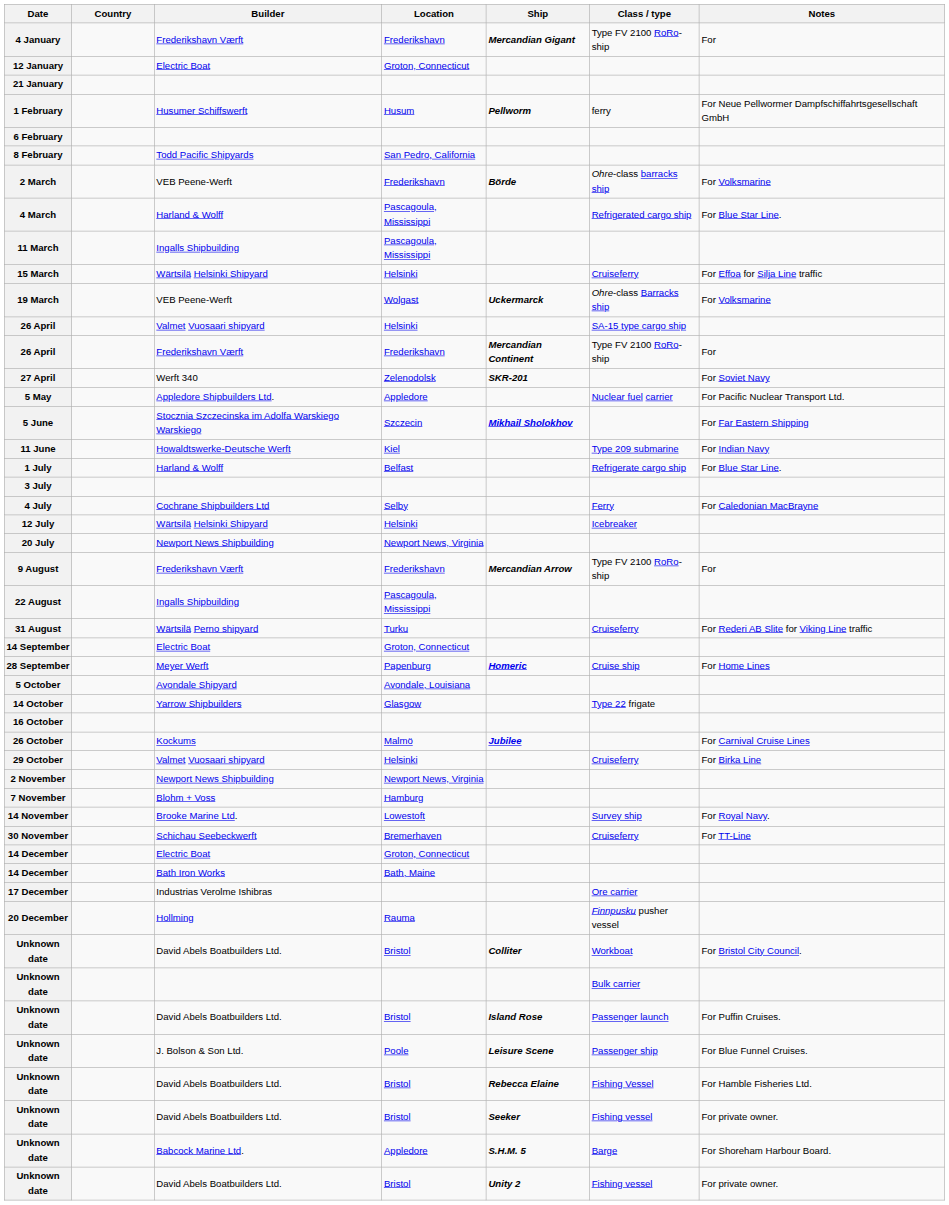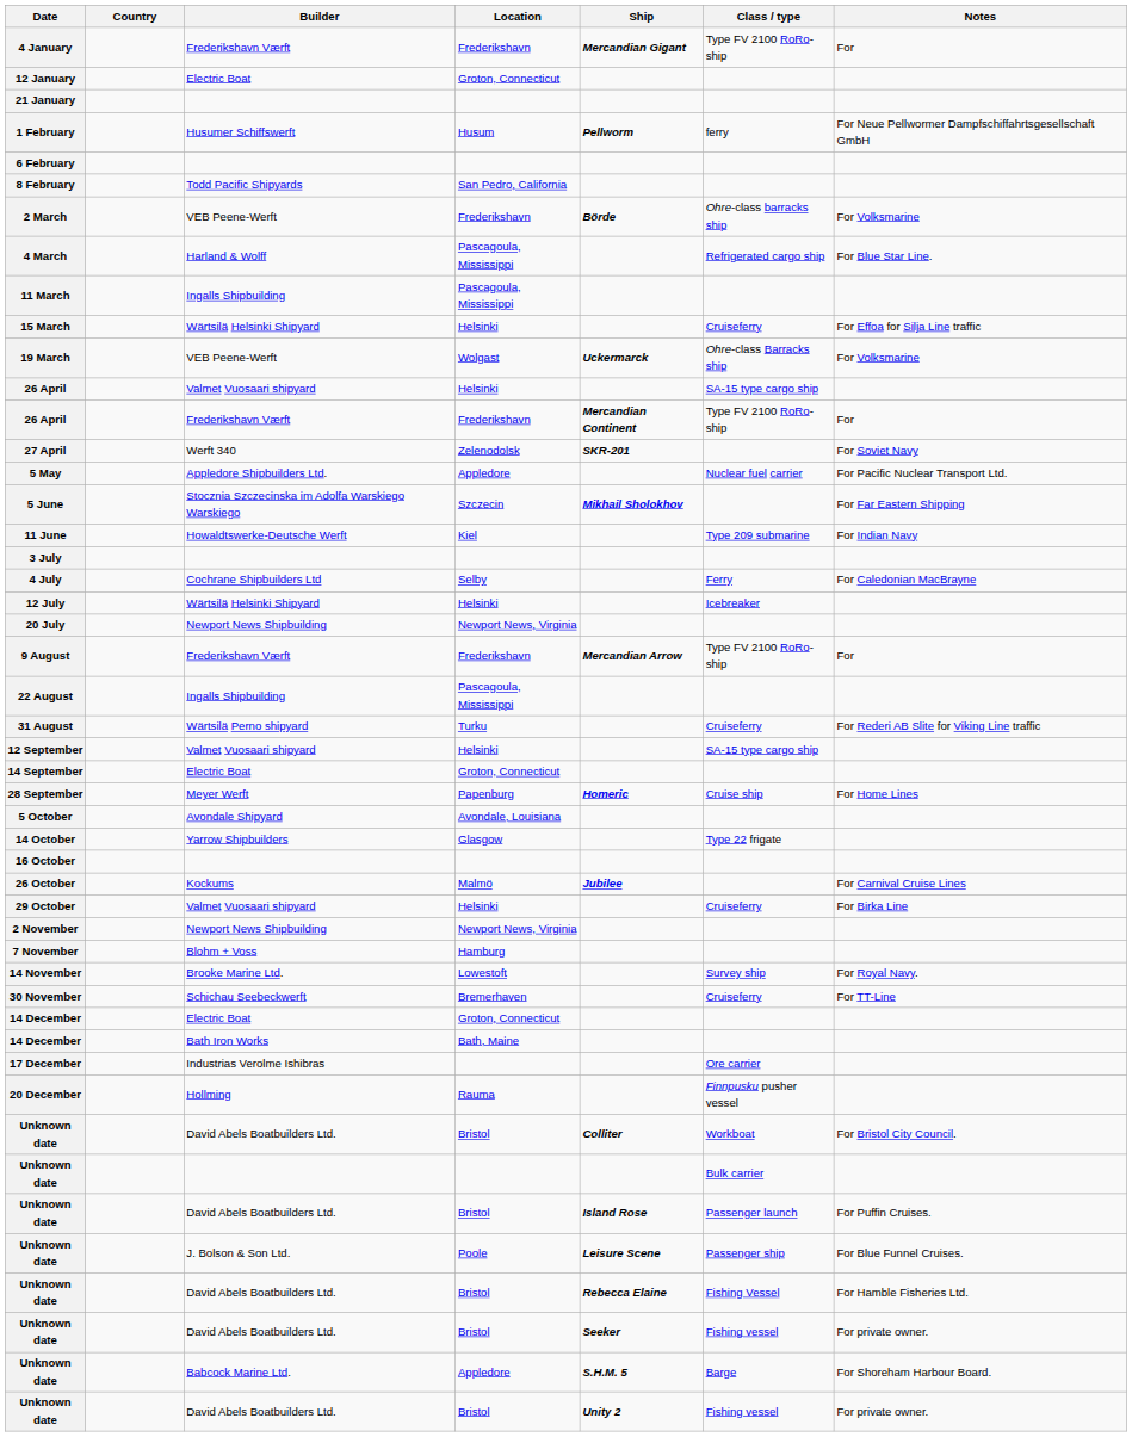 <table class="wikitable sortable" style="font-size:1.00em; line-height:1.5em;">
 <tr>
 <th width="100">Date</th>
 <th width="130">Country</th>
 <th>Builder</th>
 <th>Location</th>
 <th>Ship</th>
 <th>Class / type</th>
 <th>Notes</th>
 </tr>
 <tr>
 <th>4 January</th>
 <td></td>
 <td><a href='#'>Frederikshavn Værft</a></td>
 <td><a href='#'>Frederikshavn</a></td>
 <td><strong><em>Mercandian Gigant</em></strong></td>
 <td>Type FV 2100 <a href='#'>RoRo</a>-ship</td>
 <td>For </td>
 </tr>
 <tr>
 <th>12 January</th>
 <td></td>
 <td><a href='#'>Electric Boat</a></td>
 <td><a href='#'>Groton, Connecticut</a></td>
 <td><strong></strong></td>
 <td></td>
 <td></td>
 </tr>
 <tr>
 <th>21 January</th>
 <td></td>
 <td></td>
 <td></td>
 <td><strong></strong></td>
 <td></td>
 <td></td>
 </tr>
 <tr>
 <th>1 February</th>
 <td></td>
 <td><a href='#'>Husumer Schiffswerft</a></td>
 <td><a href='#'>Husum</a></td>
 <td><strong><em>Pellworm</em></strong></td>
 <td>ferry</td>
 <td>For Neue Pellwormer Dampfschiffahrtsgesellschaft GmbH</td>
 </tr>
 <tr>
 <th>6 February</th>
 <td></td>
 <td></td>
 <td></td>
 <td><strong></strong></td>
 <td></td>
 <td></td>
 </tr>
 <tr>
 <th>8 February</th>
 <td></td>
 <td><a href='#'>Todd Pacific Shipyards</a></td>
 <td><a href='#'>San Pedro, California</a></td>
 <td><strong></strong></td>
 <td></td>
 <td></td>
 </tr>
 <tr>
 <th>2 March</th>
 <td></td>
 <td>VEB Peene-Werft</td>
 <td><a href='#'>Frederikshavn</a></td>
 <td><strong><em>Börde</em></strong></td>
 <td><em>Ohre</em>-class <a href='#'>barracks ship</a></td>
 <td>For <a href='#'>Volksmarine</a></td>
 </tr>
 <tr ---->
 <th>4 March</th>
 <td></td>
 <td><a href='#'>Harland & Wolff</a></td>
 <td><a href='#'>Pascagoula, Mississippi</a></td>
 <td><strong></strong></td>
 <td><a href='#'>Refrigerated cargo ship</a></td>
 <td>For <a href='#'>Blue Star Line</a>.</td>
 </tr>
 <tr>
 <th>11 March</th>
 <td></td>
 <td><a href='#'>Ingalls Shipbuilding</a></td>
 <td><a href='#'>Pascagoula, Mississippi</a></td>
 <td><strong></strong></td>
 <td></td>
 <td></td>
 </tr>
 <tr>
 <th>15 March</th>
 <td></td>
 <td><a href='#'>Wärtsilä</a> <a href='#'>Helsinki Shipyard</a></td>
 <td><a href='#'>Helsinki</a></td>
 <td><strong></strong></td>
 <td><a href='#'>Cruiseferry</a></td>
 <td>For <a href='#'>Effoa</a> for <a href='#'>Silja Line</a> traffic</td>
 </tr>
 <tr>
 <th>19 March</th>
 <td></td>
 <td>VEB Peene-Werft</td>
 <td><a href='#'>Wolgast</a></td>
 <td><strong><em>Uckermarck</em></strong></td>
 <td><em>Ohre</em>-class <a href='#'>Barracks ship</a></td>
 <td>For <a href='#'>Volksmarine</a></td>
 </tr>
 <tr>
 <th>26 April</th>
 <td></td>
 <td><a href='#'>Valmet</a> <a href='#'>Vuosaari shipyard</a></td>
 <td><a href='#'>Helsinki</a></td>
 <td><strong></strong></td>
 <td><a href='#'>SA-15 type cargo ship</a></td>
 </tr>
 <tr>
 <th>26 April</th>
 <td></td>
 <td><a href='#'>Frederikshavn Værft</a></td>
 <td><a href='#'>Frederikshavn</a></td>
 <td><strong><em>Mercandian Continent</em></strong></td>
 <td>Type FV 2100 <a href='#'>RoRo</a>-ship</td>
 <td>For </td>
 </tr>
 <tr>
 <th>27 April</th>
 <td></td>
 <td>Werft 340</td>
 <td><a href='#'>Zelenodolsk</a></td>
 <td><strong><em>SKR-201</em></strong></td>
 <td></td>
 <td>For <a href='#'>Soviet Navy</a></td>
 </tr>
 <tr ---->
 <th>5 May</th>
 <td></td>
 <td><a href='#'>Appledore Shipbuilders Ltd</a>.</td>
 <td><a href='#'>Appledore</a></td>
 <td><strong></strong></td>
 <td><a href='#'>Nuclear fuel</a> <a href='#'>carrier</a></td>
 <td>For Pacific Nuclear Transport Ltd.</td>
 </tr>
 <tr>
 <th>5 June</th>
 <td></td>
 <td><a href='#'>Stocznia Szczecinska im Adolfa Warskiego Warskiego</a></td>
 <td><a href='#'>Szczecin</a></td>
 <td><strong><em><a href='#'>Mikhail Sholokhov</a></em></strong></td>
 <td></td>
 <td>For <a href='#'>Far Eastern Shipping</a></td>
 </tr>
 <tr>
 <th>11 June</th>
 <td></td>
 <td><a href='#'>Howaldtswerke-Deutsche Werft</a></td>
 <td><a href='#'>Kiel</a></td>
 <td><strong></strong></td>
 <td><a href='#'>Type 209 submarine</a></td>
 <td>For <a href='#'>Indian Navy</a></td>
 </tr>
-<tr ---->
-<th>1 July</th>
-<td></td>
-<td><a href='#'>Harland & Wolff</a></td>
-<td><a href='#'>Belfast</a></td>
-<td><strong></strong></td>
-<td><a href='#'>Refrigerate cargo ship</a></td>
-<td>For <a href='#'>Blue Star Line</a>.</td>
-</tr>
 <tr>
 <th>3 July</th>
 <td></td>
 <td></td>
 <td></td>
 <td><strong></strong></td>
 <td></td>
 <td></td>
 </tr>
 <tr>
 <th>4 July</th>
 <td></td>
 <td><a href='#'>Cochrane Shipbuilders Ltd</a></td>
 <td><a href='#'>Selby</a></td>
 <td><strong></strong></td>
 <td><a href='#'>Ferry</a></td>
 <td>For <a href='#'>Caledonian MacBrayne</a></td>
 </tr>
 <tr>
 <th>12 July</th>
 <td></td>
 <td><a href='#'>Wärtsilä</a> <a href='#'>Helsinki Shipyard</a></td>
 <td><a href='#'>Helsinki</a></td>
 <td><strong></strong></td>
 <td><a href='#'>Icebreaker</a></td>
 <td></td>
 </tr>
 <tr>
 <th>20 July</th>
 <td></td>
 <td><a href='#'>Newport News Shipbuilding</a></td>
 <td><a href='#'>Newport News, Virginia</a></td>
 <td><strong></strong></td>
 <td></td>
 <td></td>
 </tr>
 <tr>
 <th>9 August</th>
 <td></td>
 <td><a href='#'>Frederikshavn Værft</a></td>
 <td><a href='#'>Frederikshavn</a></td>
 <td><strong><em>Mercandian Arrow</em></strong></td>
 <td>Type FV 2100 <a href='#'>RoRo</a>-ship</td>
 <td>For </td>
 </tr>
 <tr>
 <th>22 August</th>
 <td></td>
 <td><a href='#'>Ingalls Shipbuilding</a></td>
 <td><a href='#'>Pascagoula, Mississippi</a></td>
 <td><strong></strong></td>
 <td></td>
 <td></td>
 </tr>
 <tr>
 <th>31 August</th>
 <td></td>
 <td><a href='#'>Wärtsilä</a> <a href='#'>Perno shipyard</a></td>
 <td><a href='#'>Turku</a></td>
 <td><strong></strong></td>
 <td><a href='#'>Cruiseferry</a></td>
 <td>For <a href='#'>Rederi AB Slite</a> for <a href='#'>Viking Line</a> traffic</td>
+</tr>
+<tr>
+<th>12 September</th>
+<td></td>
+<td><a href='#'>Valmet</a> <a href='#'>Vuosaari shipyard</a></td>
+<td><a href='#'>Helsinki</a></td>
+<td><strong></strong></td>
+<td><a href='#'>SA-15 type cargo ship</a></td>
+<td></td>
 </tr>
 <tr>
 <th>14 September</th>
 <td></td>
 <td><a href='#'>Electric Boat</a></td>
 <td><a href='#'>Groton, Connecticut</a></td>
 <td><strong></strong></td>
 <td></td>
 <td></td>
 </tr>
 <tr>
 <th>28 September</th>
 <td></td>
 <td><a href='#'>Meyer Werft</a></td>
 <td><a href='#'>Papenburg</a></td>
 <td><strong><em><a href='#'>Homeric</a></em></strong></td>
 <td><a href='#'>Cruise ship</a></td>
 <td>For <a href='#'>Home Lines</a></td>
 </tr>
 <tr>
 <th>5 October</th>
 <td></td>
 <td><a href='#'>Avondale Shipyard</a></td>
 <td><a href='#'>Avondale, Louisiana</a></td>
 <td><strong></strong></td>
 <td></td>
 <td></td>
 </tr>
 <tr>
 <th>14 October</th>
 <td></td>
 <td><a href='#'>Yarrow Shipbuilders</a></td>
 <td><a href='#'>Glasgow</a></td>
 <td><strong></strong></td>
 <td><a href='#'>Type 22</a> frigate</td>
 <td></td>
 </tr>
 <tr>
 <th>16 October</th>
 <td></td>
 <td></td>
 <td></td>
 <td><strong></strong></td>
 <td></td>
 <td></td>
 </tr>
 <tr>
 <th>26 October</th>
 <td></td>
 <td><a href='#'>Kockums</a></td>
 <td><a href='#'>Malmö</a></td>
 <td><strong><em><a href='#'>Jubilee</a></em></strong></td>
 <td></td>
 <td>For <a href='#'>Carnival Cruise Lines</a></td>
 </tr>
 <tr>
 <th>29 October</th>
 <td></td>
 <td><a href='#'>Valmet</a> <a href='#'>Vuosaari shipyard</a></td>
 <td><a href='#'>Helsinki</a></td>
 <td><strong></strong></td>
 <td><a href='#'>Cruiseferry</a></td>
 <td>For <a href='#'>Birka Line</a></td>
 </tr>
 <tr>
 <th>2 November</th>
 <td></td>
 <td><a href='#'>Newport News Shipbuilding</a></td>
 <td><a href='#'>Newport News, Virginia</a></td>
 <td><strong></strong></td>
 <td></td>
 <td></td>
 </tr>
 <tr>
 <th>7 November</th>
 <td></td>
 <td><a href='#'>Blohm + Voss</a></td>
 <td><a href='#'>Hamburg</a></td>
 <td><strong></strong></td>
 <td></td>
 <td></td>
 </tr>
 <tr --->
 <th>14 November</th>
 <td></td>
 <td><a href='#'>Brooke Marine Ltd</a>.</td>
 <td><a href='#'>Lowestoft</a></td>
 <td><strong></strong></td>
 <td><a href='#'>Survey ship</a></td>
 <td>For <a href='#'>Royal Navy</a>.</td>
 </tr>
 <tr>
 <th>30 November</th>
 <td></td>
 <td><a href='#'>Schichau Seebeckwerft</a></td>
 <td><a href='#'>Bremerhaven</a></td>
 <td><strong></strong></td>
 <td><a href='#'>Cruiseferry</a></td>
 <td>For <a href='#'>TT-Line</a></td>
 </tr>
 <tr>
 <th>14 December</th>
 <td></td>
 <td><a href='#'>Electric Boat</a></td>
 <td><a href='#'>Groton, Connecticut</a></td>
 <td><strong></strong></td>
 <td></td>
 <td></td>
 </tr>
 <tr>
 <th>14 December</th>
 <td></td>
 <td><a href='#'>Bath Iron Works</a></td>
 <td><a href='#'>Bath, Maine</a></td>
 <td><strong></strong></td>
 <td></td>
 <td></td>
 </tr>
 <tr>
 <th>17 December</th>
 <td></td>
 <td>Industrias Verolme Ishibras</td>
 <td></td>
 <td><strong></strong></td>
 <td><a href='#'>Ore carrier</a></td>
 <td></td>
 </tr>
 <tr>
 <th>20 December</th>
 <td></td>
 <td><a href='#'>Hollming</a></td>
 <td><a href='#'>Rauma</a></td>
 <td><strong></strong></td>
 <td><em><a href='#'>Finnpusku</a></em> pusher vessel</td>
 <td></td>
 </tr>
 <tr ---->
 <th>Unknown date</th>
 <td></td>
 <td>David Abels Boatbuilders Ltd.</td>
 <td><a href='#'>Bristol</a></td>
 <td><strong><em>Colliter</em></strong></td>
 <td><a href='#'>Workboat</a></td>
 <td>For <a href='#'>Bristol City Council</a>.</td>
 </tr>
 <tr>
 <th>Unknown date</th>
 <td></td>
 <td></td>
 <td></td>
 <td><strong></strong></td>
 <td><a href='#'>Bulk carrier</a></td>
 <td></td>
 </tr>
 <tr ---->
 <th>Unknown date</th>
 <td></td>
 <td>David Abels Boatbuilders Ltd.</td>
 <td><a href='#'>Bristol</a></td>
 <td><strong><em>Island Rose</em></strong></td>
 <td><a href='#'>Passenger launch</a></td>
 <td>For Puffin Cruises.</td>
 </tr>
 <tr ---->
 <th>Unknown date</th>
 <td></td>
 <td>J. Bolson & Son Ltd.</td>
 <td><a href='#'>Poole</a></td>
 <td><strong><em>Leisure Scene</em></strong></td>
 <td><a href='#'>Passenger ship</a></td>
 <td>For Blue Funnel Cruises.</td>
 </tr>
 <tr ---->
 <th>Unknown date</th>
 <td></td>
 <td>David Abels Boatbuilders Ltd.</td>
 <td><a href='#'>Bristol</a></td>
 <td><strong><em>Rebecca Elaine</em></strong></td>
 <td><a href='#'>Fishing Vessel</a></td>
 <td>For Hamble Fisheries Ltd.</td>
 </tr>
 <tr ---->
 <th>Unknown date</th>
 <td></td>
 <td>David Abels Boatbuilders Ltd.</td>
 <td><a href='#'>Bristol</a></td>
 <td><strong><em>Seeker</em></strong></td>
 <td><a href='#'>Fishing vessel</a></td>
 <td>For private owner.</td>
 </tr>
 <tr ---->
 <th>Unknown date</th>
 <td></td>
 <td><a href='#'>Babcock Marine Ltd</a>.</td>
 <td><a href='#'>Appledore</a></td>
 <td><strong><em>S.H.M. 5</em></strong></td>
 <td><a href='#'>Barge</a></td>
 <td>For Shoreham Harbour Board.</td>
 </tr>
 <tr ---->
 <th>Unknown date</th>
 <td></td>
 <td>David Abels Boatbuilders Ltd.</td>
 <td><a href='#'>Bristol</a></td>
 <td><strong><em>Unity 2</em></strong></td>
 <td><a href='#'>Fishing vessel</a></td>
 <td>For private owner.</td>
 </tr>
 </table>
